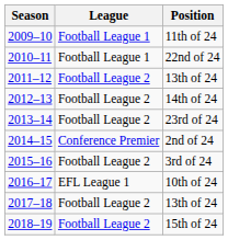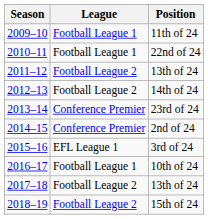 <table class="wikitable" style="float:right; font-size: 90%; text-align: left;">
 <tr>
 <th>Season</th>
 <th>League</th>
 <th>Position</th>
 </tr>
 <tr>
 <td><a href='#'>2009–10</a></td>
 <td><a href='#'>Football League 1</a></td>
 <td>11th of 24</td>
 </tr>
 <tr>
 <td><a href='#'>2010–11</a></td>
 <td>Football League 1</td>
 <td>22nd of 24</td>
 </tr>
 <tr>
 <td><a href='#'>2011–12</a></td>
 <td><a href='#'>Football League 2</a></td>
 <td>13th of 24</td>
 </tr>
 <tr>
 <td><a href='#'>2012–13</a></td>
 <td>Football League 2</td>
 <td>14th of 24</td>
 </tr>
 <tr>
 <td><a href='#'>2013–14</a></td>
-<td>Football League 2</td>
+<td><a href='#'>Conference Premier</a></td>
 <td>23rd of 24</td>
 </tr>
 <tr>
 <td><a href='#'>2014–15</a></td>
 <td><a href='#'>Conference Premier</a></td>
 <td>2nd of 24</td>
 </tr>
 <tr>
 <td><a href='#'>2015–16</a></td>
-<td>Football League 2</td>
+<td>EFL League 1</td>
 <td>3rd of 24</td>
 </tr>
 <tr>
 <td><a href='#'>2016–17</a></td>
-<td>EFL League 1</td>
+<td>Football League 1</td>
 <td>10th of 24</td>
 </tr>
 <tr>
 <td><a href='#'>2017–18</a></td>
 <td>Football League 2</td>
 <td>13th of 24</td>
 </tr>
 <tr>
 <td><a href='#'>2018–19</a></td>
 <td><a href='#'>Football League 2</a></td>
 <td>15th of 24</td>
 </tr>
 </table>
